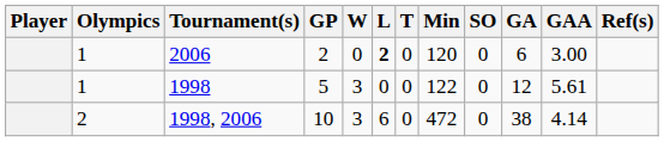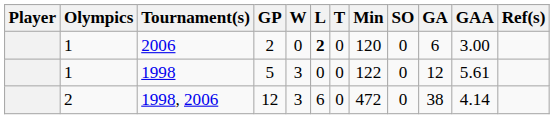 <table class="wikitable sortable plainrowheaders" style="text-align:center;">
 <tr>
 <th scope="col">Player</th>
 <th scope="col">Olympics</th>
 <th scope="col">Tournament(s)</th>
 <th scope="col">GP</th>
 <th scope="col">W</th>
 <th scope="col">L</th>
 <th scope="col">T</th>
 <th scope="col">Min</th>
 <th scope="col">SO</th>
 <th scope="col">GA</th>
 <th scope="col">GAA</th>
 <th scope="col" class="unsortable">Ref(s)</th>
 </tr>
 <tr>
 <th scope="row"></th>
 <td align=left>1</td>
 <td align=left><a href='#'>2006</a></td>
 <td>2</td>
 <td>0</td>
 <td><strong>2</strong></td>
 <td>0</td>
 <td>120</td>
 <td>0</td>
 <td>6</td>
 <td>3.00</td>
 <td></td>
 </tr>
 <tr>
 <th scope="row"></th>
 <td align=left>1</td>
 <td align=left><a href='#'>1998</a></td>
 <td>5</td>
 <td>3</td>
 <td>0</td>
 <td>0</td>
 <td>122</td>
 <td>0</td>
 <td>12</td>
 <td>5.61</td>
 <td></td>
 </tr>
 <tr>
 <th scope="row"></th>
 <td align=left>2</td>
 <td align=left><a href='#'>1998</a>, <a href='#'>2006</a></td>
-<td>10</td>
+<td>12</td>
 <td>3</td>
 <td>6</td>
 <td>0</td>
 <td>472</td>
 <td>0</td>
 <td>38</td>
 <td>4.14</td>
 <td></td>
 </tr>
 </table>
